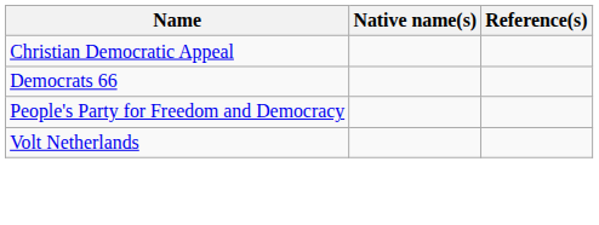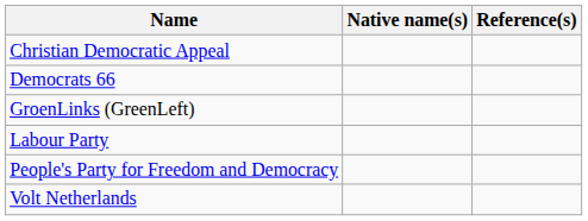 <table class="wikitable">
 <tr>
 <th>Name</th>
 <th>Native name(s)</th>
 <th>Reference(s)</th>
 </tr>
 <tr>
 <td><a href='#'>Christian Democratic Appeal</a></td>
 <td></td>
 <td></td>
 </tr>
 <tr>
 <td><a href='#'>Democrats 66</a></td>
 <td></td>
 <td></td>
 </tr>
 <tr>
+<td><a href='#'>GroenLinks</a> (GreenLeft)</td>
+<td></td>
+<td></td>
+</tr>
+<tr>
+<td><a href='#'>Labour Party</a></td>
+<td></td>
+<td></td>
+</tr>
+<tr>
 <td><a href='#'>People's Party for Freedom and Democracy</a></td>
 <td></td>
 <td></td>
 </tr>
 <tr>
 <td><a href='#'>Volt Netherlands</a></td>
 <td></td>
 <td></td>
 </tr>
 </table>
